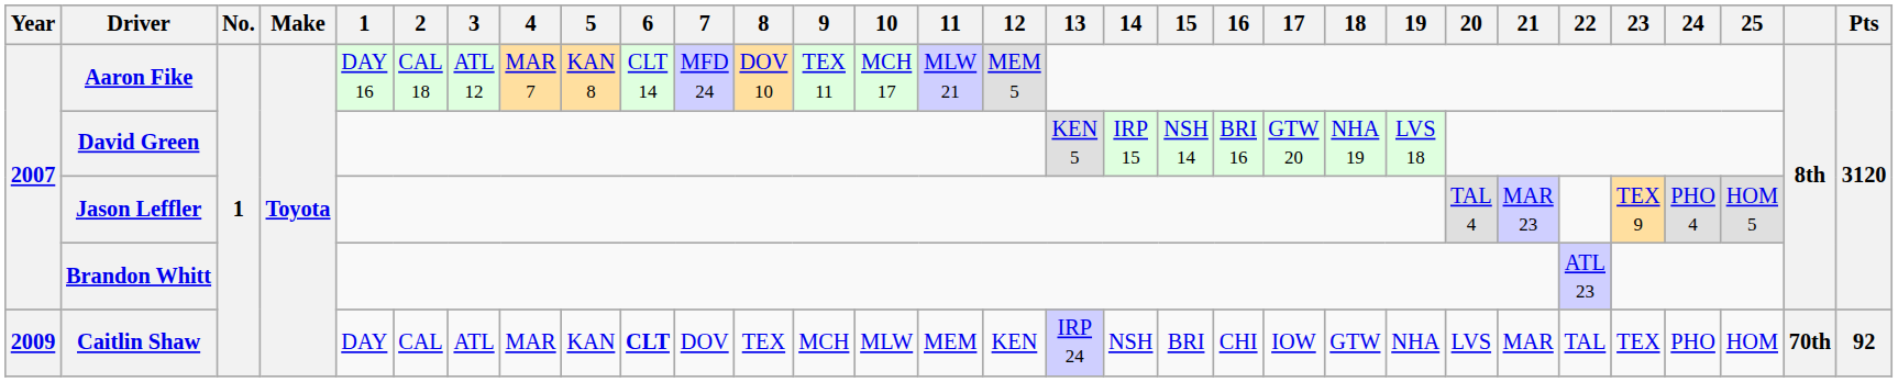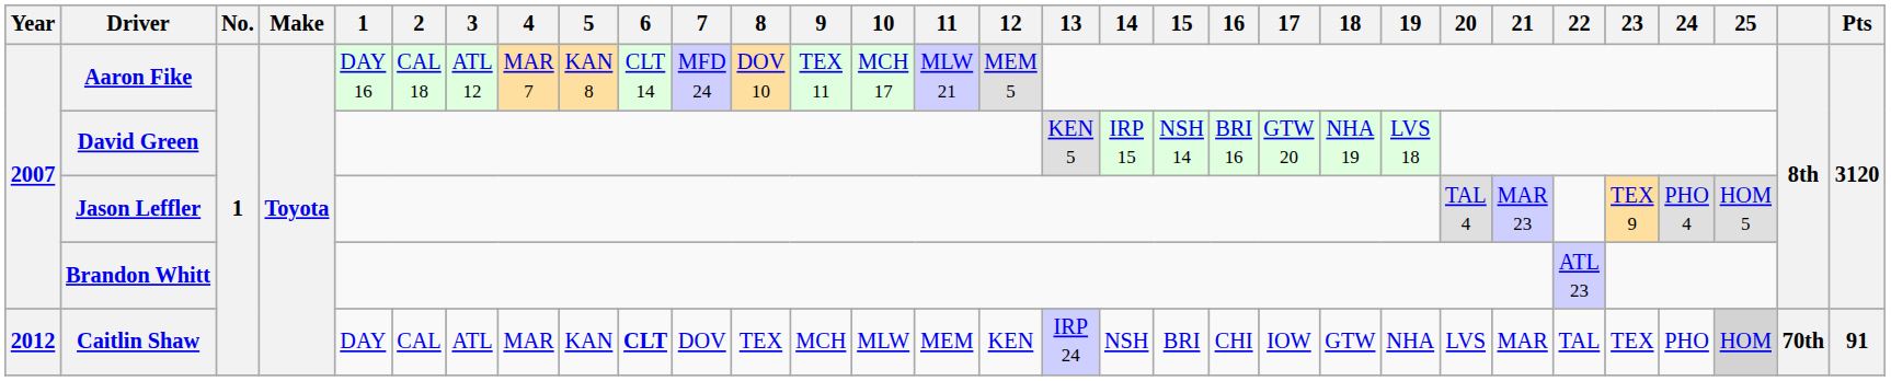 <table class="wikitable" style="text-align:center; font-size:75%">
 <tr>
 <th>Year</th>
 <th>Driver</th>
 <th>No.</th>
 <th>Make</th>
 <th>1</th>
 <th>2</th>
 <th>3</th>
 <th>4</th>
 <th>5</th>
 <th>6</th>
 <th>7</th>
 <th>8</th>
 <th>9</th>
 <th>10</th>
 <th>11</th>
 <th>12</th>
 <th>13</th>
 <th>14</th>
 <th>15</th>
 <th>16</th>
 <th>17</th>
 <th>18</th>
 <th>19</th>
 <th>20</th>
 <th>21</th>
 <th>22</th>
 <th>23</th>
 <th>24</th>
 <th>25</th>
 <th></th>
 <th>Pts</th>
 </tr>
 <tr>
 <th rowspan=4><a href='#'>2007</a></th>
 <th><a href='#'>Aaron Fike</a></th>
 <th rowspan=7>1</th>
 <th rowspan=7><a href='#'>Toyota</a></th>
 <td style="background:#DFFFDF;"><a href='#'>DAY</a><br><small>16</small></td>
 <td style="background:#DFFFDF;"><a href='#'>CAL</a><br><small>18</small></td>
 <td style="background:#DFFFDF;"><a href='#'>ATL</a><br><small>12</small></td>
 <td style="background:#FFDF9F;"><a href='#'>MAR</a><br><small>7</small></td>
 <td style="background:#FFDF9F;"><a href='#'>KAN</a><br><small>8</small></td>
 <td style="background:#DFFFDF;"><a href='#'>CLT</a><br><small>14</small></td>
 <td style="background:#CFCFFF;"><a href='#'>MFD</a><br><small>24</small></td>
 <td style="background:#FFDF9F;"><a href='#'>DOV</a><br><small>10</small></td>
 <td style="background:#DFFFDF;"><a href='#'>TEX</a><br><small>11</small></td>
 <td style="background:#DFFFDF;"><a href='#'>MCH</a><br><small>17</small></td>
 <td style="background:#CFCFFF;"><a href='#'>MLW</a><br><small>21</small></td>
 <td style="background:#DFDFDF;"><a href='#'>MEM</a><br><small>5</small></td>
 <td colspan=13></td>
 <th rowspan=4>8th</th>
 <th rowspan=4>3120</th>
 </tr>
 <tr>
 <th><a href='#'>David Green</a></th>
 <td colspan=12></td>
 <td style="background:#DFDFDF;"><a href='#'>KEN</a><br><small>5</small></td>
 <td style="background:#DFFFDF;"><a href='#'>IRP</a><br><small>15</small></td>
 <td style="background:#DFFFDF;"><a href='#'>NSH</a><br><small>14</small></td>
 <td style="background:#DFFFDF;"><a href='#'>BRI</a><br><small>16</small></td>
 <td style="background:#DFFFDF;"><a href='#'>GTW</a><br><small>20</small></td>
 <td style="background:#DFFFDF;"><a href='#'>NHA</a><br><small>19</small></td>
 <td style="background:#DFFFDF;"><a href='#'>LVS</a><br><small>18</small></td>
 <td colspan=6></td>
 </tr>
 <tr>
 <th><a href='#'>Jason Leffler</a></th>
 <td colspan=19></td>
 <td style="background:#DFDFDF;"><a href='#'>TAL</a><br><small>4</small></td>
 <td style="background:#CFCFFF;"><a href='#'>MAR</a><br><small>23</small></td>
 <td></td>
 <td style="background:#FFDF9F;"><a href='#'>TEX</a><br><small>9</small></td>
 <td style="background:#DFDFDF;"><a href='#'>PHO</a><br><small>4</small></td>
 <td style="background:#DFDFDF;"><a href='#'>HOM</a><br><small>5</small></td>
 </tr>
 <tr>
 <th><a href='#'>Brandon Whitt</a></th>
 <td colspan=21></td>
 <td style="background:#CFCFFF;"><a href='#'>ATL</a><br><small>23</small></td>
 <td colspan=3></td>
 </tr>
 <tr>
-<th><a href='#'>2009</a></th>
+<th><a href='#'>2012</a></th>
 <th><a href='#'>Caitlin Shaw</a></th>
 <td><a href='#'>DAY</a></td>
 <td><a href='#'>CAL</a></td>
 <td><a href='#'>ATL</a></td>
 <td><a href='#'>MAR</a></td>
 <td><a href='#'>KAN</a></td>
 <td><strong><a href='#'>CLT</a></strong></td>
 <td><a href='#'>DOV</a></td>
 <td><a href='#'>TEX</a></td>
 <td><a href='#'>MCH</a></td>
 <td><a href='#'>MLW</a></td>
 <td><a href='#'>MEM</a></td>
 <td><a href='#'>KEN</a></td>
 <td style="background:#CFCFFF;"><a href='#'>IRP</a><br><small>24</small></td>
 <td><a href='#'>NSH</a></td>
 <td><a href='#'>BRI</a></td>
 <td><a href='#'>CHI</a></td>
 <td><a href='#'>IOW</a></td>
 <td><a href='#'>GTW</a></td>
 <td><a href='#'>NHA</a></td>
 <td><a href='#'>LVS</a></td>
 <td><a href='#'>MAR</a></td>
 <td><a href='#'>TAL</a></td>
 <td><a href='#'>TEX</a></td>
 <td><a href='#'>PHO</a></td>
-<td><a href='#'>HOM</a></td>
+<td style="background: lightgrey;"><a href='#'>HOM</a></td>
 <th>70th</th>
-<th>92</th>
+<th>91</th>
 </tr>
 </table>
